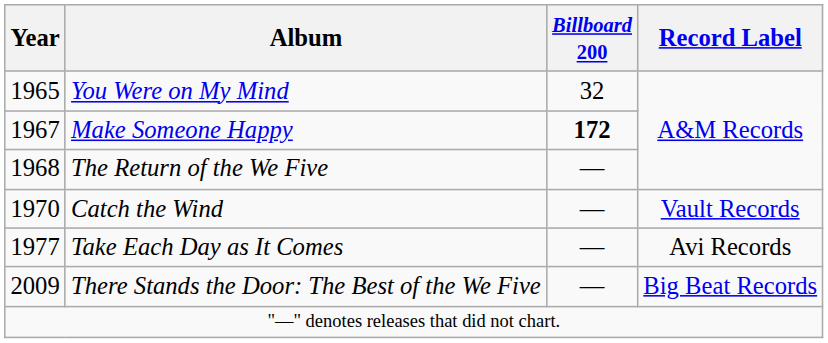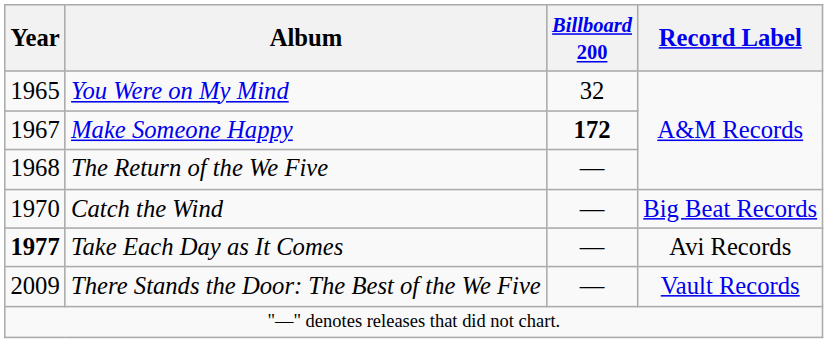 <table class="wikitable" style=text-align:center;>
 <tr>
 <th>Year</th>
 <th>Album</th>
 <th width=40><small><a href='#'><em>Billboard</em> 200</a></small><br></th>
 <th><a href='#'>Record Label</a></th>
 </tr>
 <tr>
 <td>1965</td>
 <td align=left><em><a href='#'>You Were on My Mind</a></em></td>
 <td>32</td>
 <td rowspan="3"><a href='#'>A&M Records</a></td>
 </tr>
 <tr>
 <td>1967</td>
 <td align=left><em><a href='#'>Make Someone Happy</a></em></td>
 <td><strong>172</strong></td>
 </tr>
 <tr>
 <td>1968</td>
 <td align=left><em>The Return of the We Five</em></td>
 <td>—</td>
 </tr>
 <tr>
 <td>1970</td>
 <td align=left><em>Catch the Wind</em></td>
 <td>—</td>
-<td><a href='#'>Vault Records</a></td>
+<td><a href='#'>Big Beat Records</a></td>
 </tr>
 <tr>
-<td>1977</td>
+<td><strong>1977</strong></td>
 <td align=left><em>Take Each Day as It Comes</em></td>
 <td>—</td>
 <td>Avi Records</td>
 </tr>
 <tr>
 <td>2009</td>
 <td align=left><em>There Stands the Door: The Best of the We Five</em></td>
 <td>—</td>
-<td><a href='#'>Big Beat Records</a></td>
+<td><a href='#'>Vault Records</a></td>
 </tr>
 <tr>
 <td colspan="6" style="text-align:center; font-size:9pt;">"—" denotes releases that did not chart.</td>
 </tr>
 </table>
